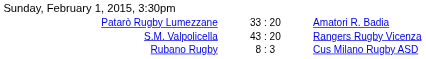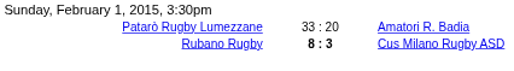 <table style="width:70%;" cellspacing="1">
 <tr>
 <th width=35%></th>
 <th width=15%></th>
 <th></th>
 </tr>
 <tr>
 <td>Sunday, February 1, 2015, 3:30pm</td>
 </tr>
 <tr style=font-size:90%>
 <td align=right><a href='#'>Patarò Rugby Lumezzane</a></td>
 <td align=center>33 : 20</td>
 <td><a href='#'>Amatori R. Badia</a></td>
 </tr>
 <tr style=font-size:90%>
-<td align=right><a href='#'>S.M. Valpolicella</a></td>
-<td align=center>43 : 20</td>
-<td><a href='#'>Rangers Rugby Vicenza</a></td>
-</tr>
-<tr style=font-size:90%>
 <td align=right><a href='#'>Rubano Rugby</a></td>
-<td align=center>8 : 3</td>
+<td align=center><strong>8 : 3</strong></td>
 <td><a href='#'>Cus Milano Rugby ASD</a></td>
 </tr>
 </table>
